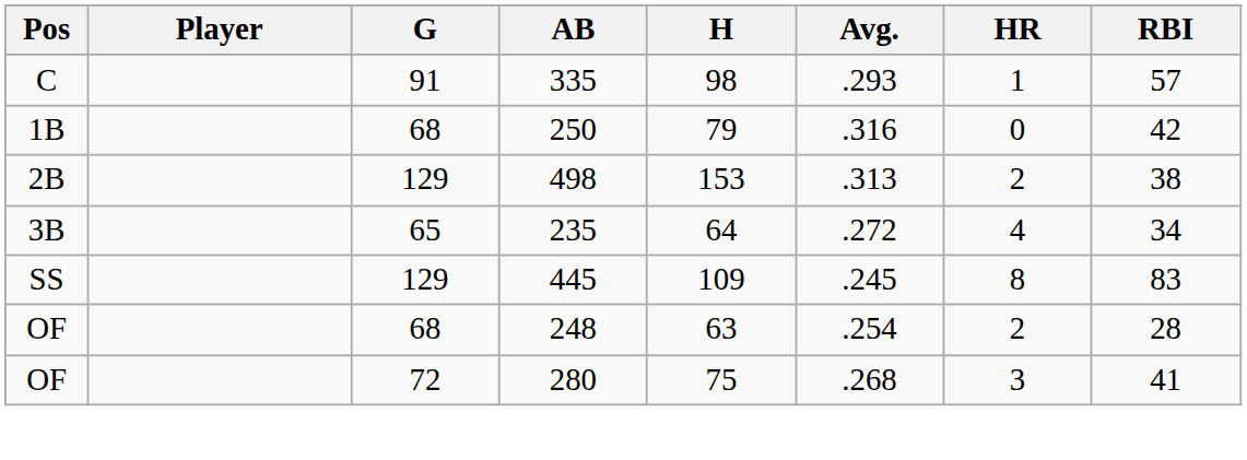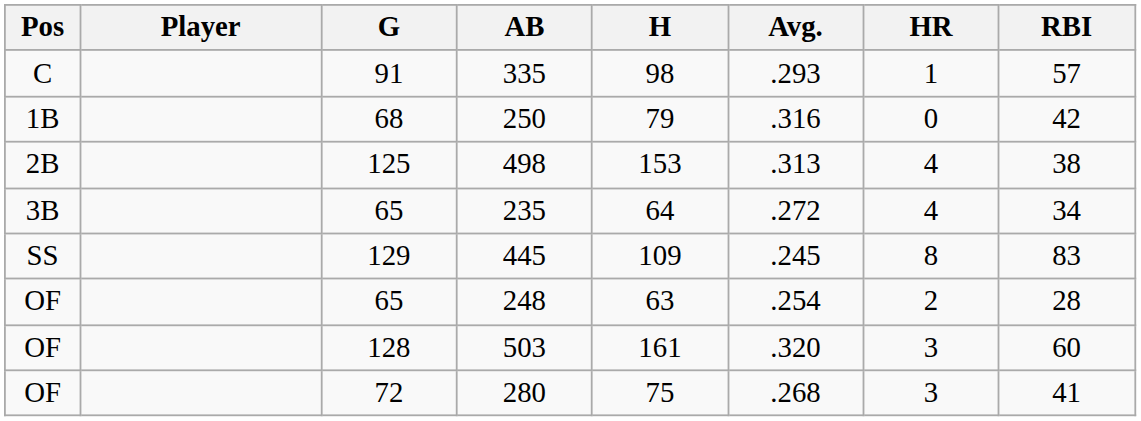 <table class="wikitable sortable">
 <tr>
 <th bgcolor="#DDDDFF" width="5%">Pos</th>
 <th bgcolor="#DDDDFF" width="16%">Player</th>
 <th bgcolor="#DDDDFF" width="9%">G</th>
 <th bgcolor="#DDDDFF" width="9%">AB</th>
 <th bgcolor="#DDDDFF" width="9%">H</th>
 <th bgcolor="#DDDDFF" width="9%">Avg.</th>
 <th bgcolor="#DDDDFF" width="9%">HR</th>
 <th bgcolor="#DDDDFF" width="9%">RBI</th>
 </tr>
 <tr align="center">
 <td>C</td>
 <td></td>
 <td>91</td>
 <td>335</td>
 <td>98</td>
 <td>.293</td>
 <td>1</td>
 <td>57</td>
 </tr>
 <tr align="center">
 <td>1B</td>
 <td></td>
 <td>68</td>
 <td>250</td>
 <td>79</td>
 <td>.316</td>
 <td>0</td>
 <td>42</td>
 </tr>
 <tr align="center">
 <td>2B</td>
 <td></td>
-<td>129</td>
+<td>125</td>
 <td>498</td>
 <td>153</td>
 <td>.313</td>
-<td>2</td>
+<td>4</td>
 <td>38</td>
 </tr>
 <tr align="center">
 <td>3B</td>
 <td></td>
 <td>65</td>
 <td>235</td>
 <td>64</td>
 <td>.272</td>
 <td>4</td>
 <td>34</td>
 </tr>
 <tr align="center">
 <td>SS</td>
 <td></td>
 <td>129</td>
 <td>445</td>
 <td>109</td>
 <td>.245</td>
 <td>8</td>
 <td>83</td>
 </tr>
 <tr align="center">
 <td>OF</td>
 <td></td>
-<td>68</td>
+<td>65</td>
 <td>248</td>
 <td>63</td>
 <td>.254</td>
 <td>2</td>
 <td>28</td>
+</tr>
+<tr align="center">
+<td>OF</td>
+<td></td>
+<td>128</td>
+<td>503</td>
+<td>161</td>
+<td>.320</td>
+<td>3</td>
+<td>60</td>
 </tr>
 <tr align="center">
 <td>OF</td>
 <td></td>
 <td>72</td>
 <td>280</td>
 <td>75</td>
 <td>.268</td>
 <td>3</td>
 <td>41</td>
 </tr>
 </table>
